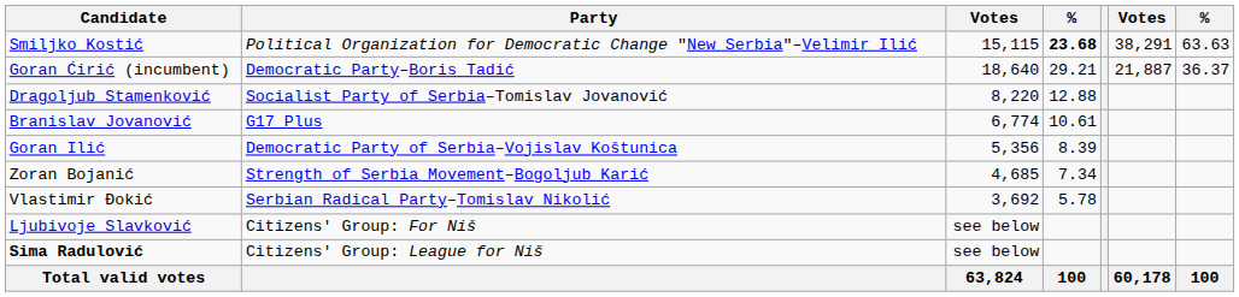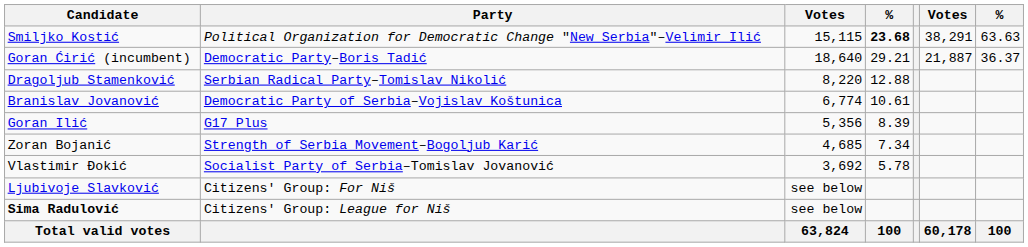 <table style="width:1000px;" class="wikitable">
 <tr>
 <th>Candidate</th>
 <th>Party</th>
 <th>Votes</th>
 <th>%</th>
 <th></th>
 <th>Votes</th>
 <th>%</th>
 </tr>
 <tr>
 <td align="left"><a href='#'>Smiljko Kostić</a></td>
 <td align="left"><em>Political Organization for Democratic Change</em> "<a href='#'>New Serbia</a>"–<a href='#'>Velimir Ilić</a></td>
 <td align="right">15,115</td>
 <td align="right"><strong>23.68</strong></td>
 <th align="left"></th>
 <td align="right">38,291</td>
 <td align="right">63.63</td>
 </tr>
 <tr>
 <td align="left"><a href='#'>Goran Ćirić</a> (incumbent)</td>
 <td align="left"><a href='#'>Democratic Party</a>–<a href='#'>Boris Tadić</a></td>
 <td align="right">18,640</td>
 <td align="right">29.21</td>
 <th align="left"></th>
 <td align="right">21,887</td>
 <td align="right">36.37</td>
 </tr>
 <tr>
 <td align="left"><a href='#'>Dragoljub Stamenković</a></td>
-<td align="left"><a href='#'>Socialist Party of Serbia</a>–Tomislav Jovanović</td>
+<td align="left"><a href='#'>Serbian Radical Party</a>–<a href='#'>Tomislav Nikolić</a></td>
 <td align="right">8,220</td>
 <td align="right">12.88</td>
 <th align="left"></th>
 <td align="right"></td>
 <td align="right"></td>
 </tr>
 <tr>
 <td align="left"><a href='#'>Branislav Jovanović</a></td>
-<td align="left"><a href='#'>G17 Plus</a></td>
+<td align="left"><a href='#'>Democratic Party of Serbia</a>–<a href='#'>Vojislav Koštunica</a></td>
 <td align="right">6,774</td>
 <td align="right">10.61</td>
 <th align="left"></th>
 <td align="right"></td>
 <td align="right"></td>
 </tr>
 <tr>
 <td align="left"><a href='#'>Goran Ilić</a></td>
-<td align="left"><a href='#'>Democratic Party of Serbia</a>–<a href='#'>Vojislav Koštunica</a></td>
+<td align="left"><a href='#'>G17 Plus</a></td>
 <td align="right">5,356</td>
 <td align="right">8.39</td>
 <th align="left"></th>
 <td align="right"></td>
 <td align="right"></td>
 </tr>
 <tr>
 <td align="left">Zoran Bojanić</td>
 <td align="left"><a href='#'>Strength of Serbia Movement</a>–<a href='#'>Bogoljub Karić</a></td>
 <td align="right">4,685</td>
 <td align="right">7.34</td>
 <th align="left"></th>
 <td align="right"></td>
 <td align="right"></td>
 </tr>
 <tr>
 <td align="left">Vlastimir Đokić</td>
-<td align="left"><a href='#'>Serbian Radical Party</a>–<a href='#'>Tomislav Nikolić</a></td>
+<td align="left"><a href='#'>Socialist Party of Serbia</a>–Tomislav Jovanović</td>
 <td align="right">3,692</td>
 <td align="right">5.78</td>
 <th align="left"></th>
 <td align="right"></td>
 <td align="right"></td>
 </tr>
 <tr>
 <td align="left"><a href='#'>Ljubivoje Slavković</a></td>
 <td align="left">Citizens' Group: <em>For Niš</em></td>
 <td align="right">see below</td>
 <td align="right"></td>
 <th align="left"></th>
 <td align="right"></td>
 <td align="right"></td>
 </tr>
 <tr>
 <td align="left"><strong>Sima Radulović</strong></td>
 <td align="left">Citizens' Group: <em>League for Niš</em></td>
 <td align="right">see below</td>
 <td align="right"></td>
 <th align="left"></th>
 <td align="right"></td>
 <td align="right"></td>
 </tr>
 <tr>
 <th align="left">Total valid votes</th>
 <th align="left"></th>
 <th align="right">63,824</th>
 <th align="right">100</th>
 <th align="left"></th>
 <th align="right">60,178</th>
 <th align="right">100</th>
 </tr>
 </table>
